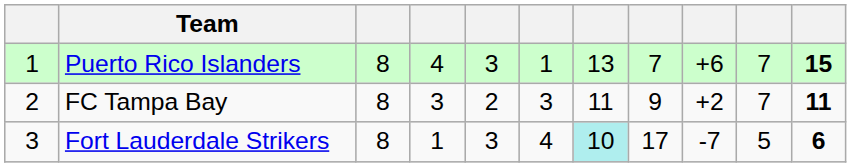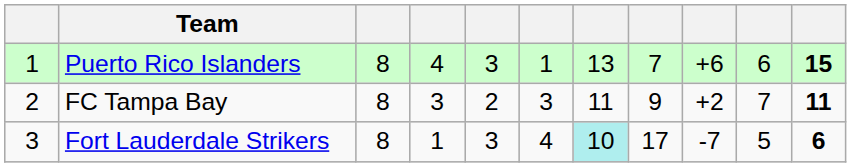 <table class="wikitable" style="text-align: center;">
 <tr>
 <th width="28"></th>
 <th style="width:185px;">Team</th>
 <th width="28"></th>
 <th width="28"></th>
 <th width="28"></th>
 <th width="28"></th>
 <th width="28"></th>
 <th width="28"></th>
 <th width="28"></th>
 <th width="28"></th>
 <th width="28"></th>
 </tr>
 <tr style="background:#cfc;">
 <td>1</td>
 <td style="text-align:left;"><a href='#'>Puerto Rico Islanders</a></td>
 <td>8</td>
 <td>4</td>
 <td>3</td>
 <td>1</td>
 <td>13</td>
 <td>7</td>
 <td>+6</td>
-<td>7</td>
+<td>6</td>
 <td><strong>15</strong></td>
 </tr>
 <tr>
 <td>2</td>
 <td style="text-align:left;">FC Tampa Bay</td>
 <td>8</td>
 <td>3</td>
 <td>2</td>
 <td>3</td>
 <td>11</td>
 <td>9</td>
 <td>+2</td>
 <td>7</td>
 <td><strong>11</strong></td>
 </tr>
 <tr>
 <td>3</td>
 <td style="text-align:left;"><a href='#'>Fort Lauderdale Strikers</a></td>
 <td>8</td>
 <td>1</td>
 <td>3</td>
 <td>4</td>
 <td style="background: paleturquoise;">10</td>
 <td>17</td>
 <td>-7</td>
 <td>5</td>
 <td><strong>6</strong></td>
 </tr>
 </table>
